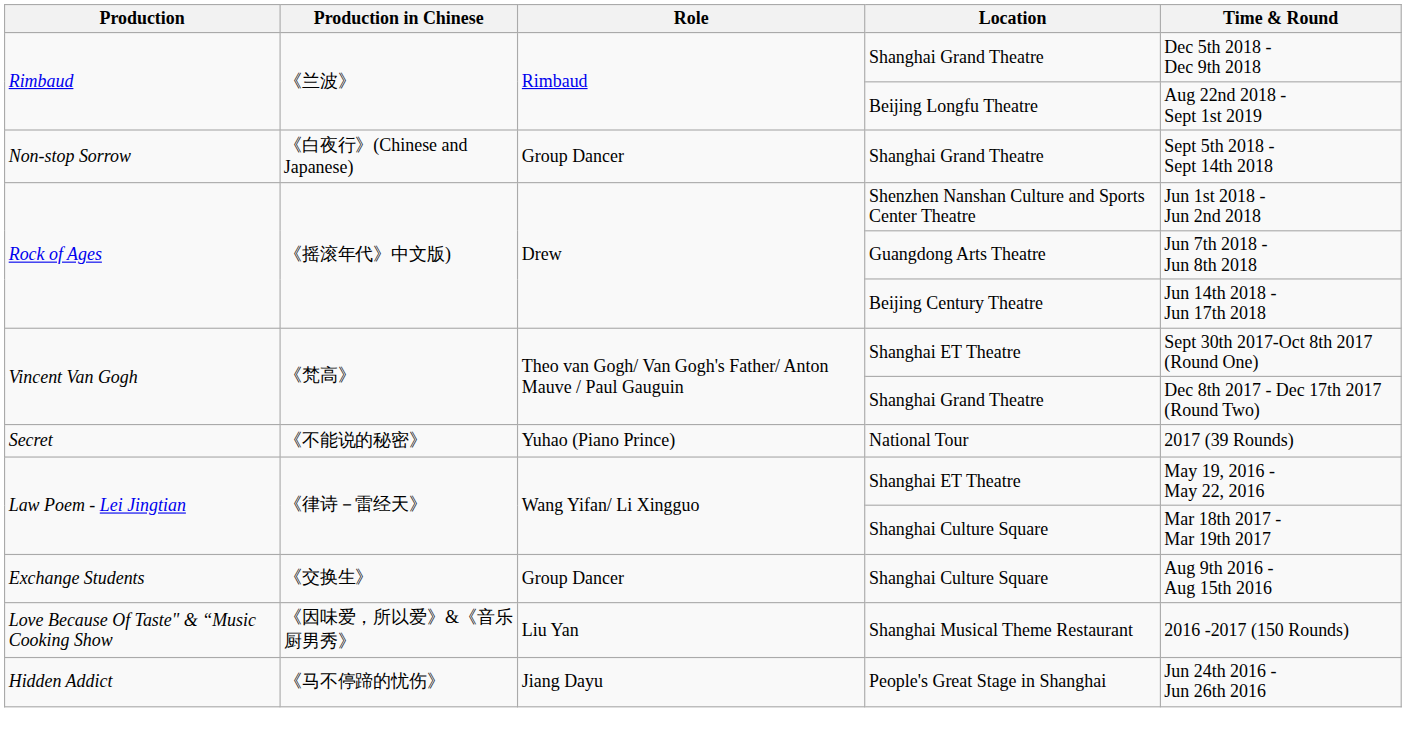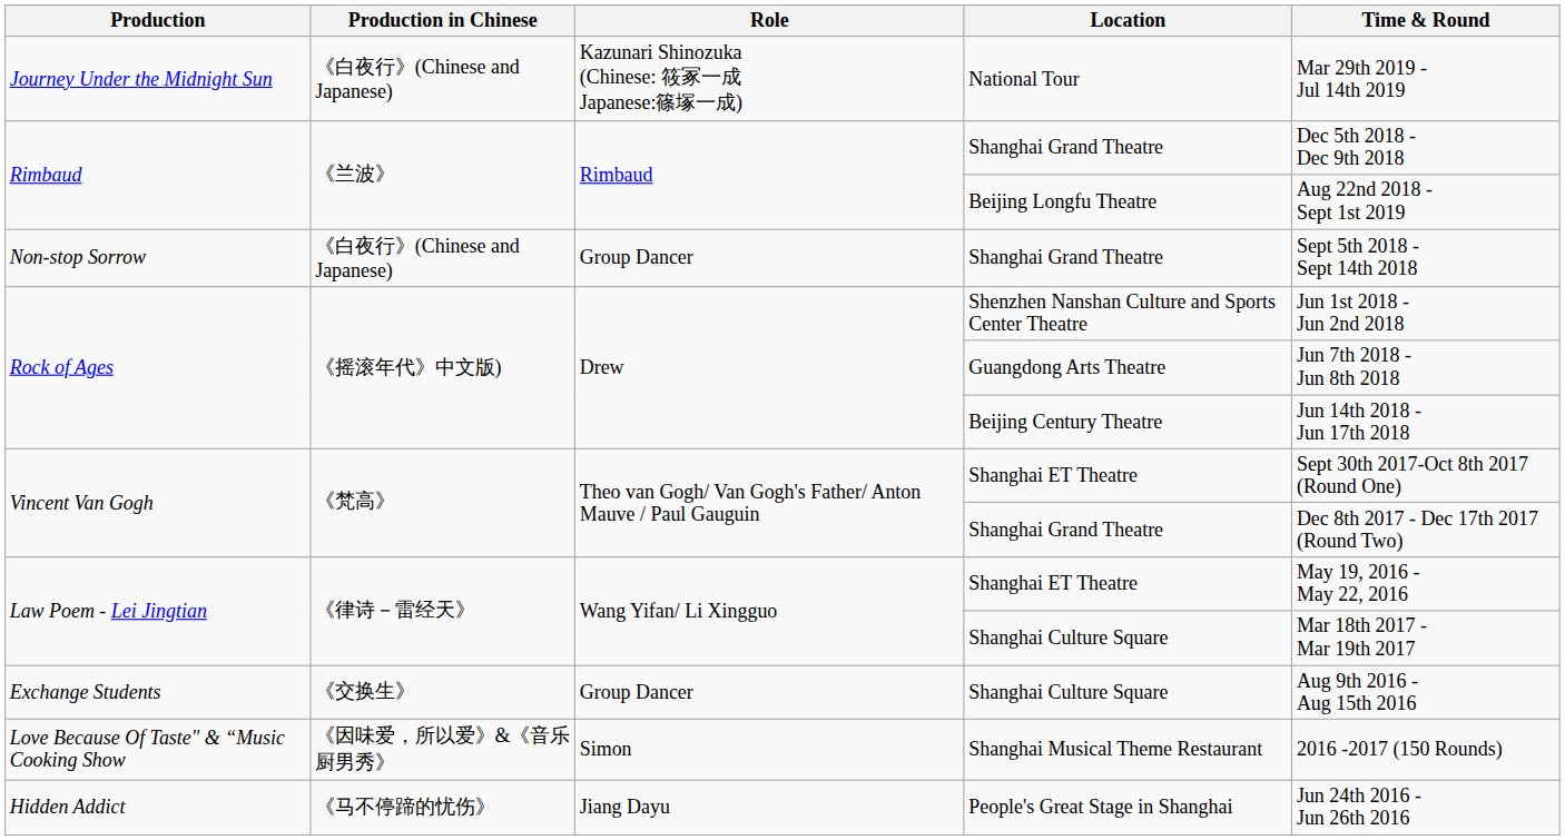 <table class="wikitable">
 <tr>
 <th>Production</th>
 <th>Production in Chinese</th>
 <th>Role</th>
 <th>Location</th>
 <th>Time & Round</th>
+</tr>
+<tr>
+<td><em><a href='#'>Journey Under the Midnight Sun</a></em></td>
+<td>《白夜行》(Chinese and Japanese)</td>
+<td>Kazunari Shinozuka<br>(Chinese: 筱冢一成<br>Japanese:篠塚一成)</td>
+<td>National Tour</td>
+<td>Mar 29th 2019 -<br>Jul 14th 2019</td>
 </tr>
 <tr>
 <td rowspan="2"><a href='#'><em>Rimbaud</em></a></td>
 <td rowspan="2">《兰波》</td>
 <td rowspan="2"><a href='#'>Rimbaud</a></td>
 <td>Shanghai Grand Theatre</td>
 <td>Dec 5th 2018 -<br>Dec 9th 2018</td>
 </tr>
 <tr>
 <td>Beijing Longfu Theatre</td>
 <td>Aug 22nd 2018 -<br>Sept 1st 2019</td>
 </tr>
 <tr>
 <td><em>Non-stop Sorrow</em></td>
 <td>《白夜行》(Chinese and Japanese)</td>
 <td>Group Dancer</td>
 <td>Shanghai Grand Theatre</td>
 <td>Sept 5th 2018 -<br>Sept 14th 2018</td>
 </tr>
 <tr>
 <td rowspan="3"><em><a href='#'>Rock of Ages</a></em></td>
 <td rowspan="3">《摇滚年代》中文版)</td>
 <td rowspan="3">Drew</td>
 <td>Shenzhen Nanshan Culture and Sports Center Theatre</td>
 <td>Jun 1st 2018 -<br>Jun 2nd 2018</td>
 </tr>
 <tr>
 <td>Guangdong Arts Theatre</td>
 <td>Jun 7th 2018 -<br>Jun 8th 2018</td>
 </tr>
 <tr>
 <td>Beijing Century Theatre</td>
 <td>Jun 14th 2018 -<br>Jun 17th 2018</td>
 </tr>
 <tr>
 <td rowspan="2"><em>Vincent Van Gogh</em></td>
 <td rowspan="2">《梵高》</td>
 <td rowspan="2">Theo van Gogh/ Van Gogh's Father/ Anton Mauve / Paul Gauguin</td>
 <td>Shanghai ET Theatre</td>
 <td>Sept 30th 2017-Oct 8th 2017 (Round One)</td>
 </tr>
 <tr>
 <td>Shanghai Grand Theatre</td>
 <td>Dec 8th 2017 - Dec 17th 2017 (Round Two)</td>
 </tr>
 <tr>
-<td><em>Secret</em></td>
-<td>《不能说的秘密》</td>
-<td>Yuhao (Piano Prince)</td>
-<td>National Tour</td>
-<td>2017 (39 Rounds)</td>
-</tr>
-<tr>
 <td rowspan="2"><em>Law Poem - <a href='#'>Lei Jingtian</a></em></td>
 <td rowspan="2">《律诗－雷经天》</td>
 <td rowspan="2">Wang Yifan/ Li Xingguo</td>
 <td>Shanghai ET Theatre</td>
 <td>May 19, 2016 -<br>May 22, 2016</td>
 </tr>
 <tr>
 <td>Shanghai Culture Square</td>
 <td>Mar 18th 2017 -<br>Mar 19th 2017</td>
 </tr>
 <tr>
 <td><em>Exchange Students</em></td>
 <td>《交换生》</td>
 <td>Group Dancer</td>
 <td>Shanghai Culture Square</td>
 <td>Aug 9th 2016 -<br>Aug 15th 2016</td>
 </tr>
 <tr>
 <td><em>Love Because Of Taste" & “Music Cooking Show</em></td>
 <td>《因味爱，所以爱》&《音乐厨男秀》</td>
-<td>Liu Yan</td>
+<td>Simon</td>
 <td>Shanghai Musical Theme Restaurant</td>
 <td>2016 -2017 (150 Rounds)</td>
 </tr>
 <tr>
 <td><em>Hidden Addict</em></td>
 <td>《马不停蹄的忧伤》</td>
 <td>Jiang Dayu</td>
 <td>People's Great Stage in Shanghai</td>
 <td>Jun 24th 2016 -<br>Jun 26th 2016</td>
 </tr>
 </table>
